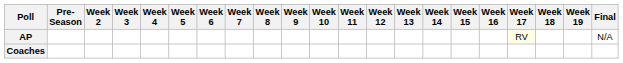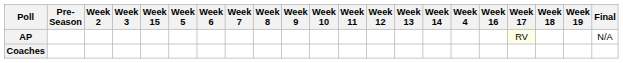 <table class="wikitable" style="white-space:nowrap;font-size:90%">
 <tr>
 <th>Poll</th>
 <th>Pre-<br>Season</th>
 <th>Week<br>2</th>
 <th>Week<br>3</th>
-<th>Week<br>4</th>
+<th>Week<br>15</th>
 <th>Week<br>5</th>
 <th>Week<br>6</th>
 <th>Week<br>7</th>
 <th>Week<br>8</th>
 <th>Week<br>9</th>
 <th>Week<br>10</th>
 <th>Week<br>11</th>
 <th>Week<br>12</th>
 <th>Week<br>13</th>
 <th>Week<br>14</th>
-<th>Week<br>15</th>
+<th>Week<br>4</th>
 <th>Week<br>16</th>
 <th>Week<br>17</th>
 <th>Week<br>18</th>
 <th>Week<br>19</th>
 <th>Final</th>
 </tr>
 <tr style="text-align:center;">
 <th>AP</th>
 <td style="background:#FFF;"></td>
 <td style="background:#FFF;"></td>
 <td style="background:#FFF;"></td>
 <td style="background:#FFF;"></td>
 <td style="background:#FFF;"></td>
 <td style="background:#FFF;"></td>
 <td style="background:#FFF;"></td>
 <td style="background:#FFF;"></td>
 <td style="background:#FFF;"></td>
 <td style="background:#FFF;"></td>
 <td style="background:#FFF;"></td>
 <td style="background:#FFF;"></td>
 <td style="background:#FFF;"></td>
 <td style="background:#FFF;"></td>
 <td style="background:#FFF;"></td>
 <td style="background:#FFF;"></td>
 <td style="background:#FFFFE6;">RV</td>
 <td style="background:#FFF;"></td>
 <td style="background:#FFF;"></td>
 <td style="background:#FFF;">N/A</td>
 </tr>
 <tr style="text-align:center;">
 <th>Coaches</th>
 <td style="background:#FFF;"></td>
 <td style="background:#FFF;"></td>
 <td style="background:#FFF;"></td>
 <td style="background:#FFF;"></td>
 <td style="background:#FFF;"></td>
 <td style="background:#FFF;"></td>
 <td style="background:#FFF;"></td>
 <td style="background:#FFF;"></td>
 <td style="background:#FFF;"></td>
 <td style="background:#FFF;"></td>
 <td style="background:#FFF;"></td>
 <td style="background:#FFF;"></td>
 <td style="background:#FFF;"></td>
 <td style="background:#FFF;"></td>
 <td style="background:#FFF;"></td>
 <td style="background:#FFF;"></td>
 <td style="background:#FFF;"></td>
 <td style="background:#FFF;"></td>
 <td style="background:#FFF;"></td>
 <td style="background:#FFF;"></td>
 </tr>
 </table>
